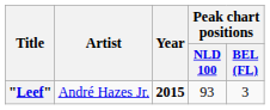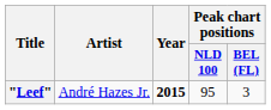 <table class="wikitable plainrowheaders" style="text-align:center">
 <tr>
 <th scope="col" rowspan="2">Title</th>
 <th scope="col" rowspan="2">Artist</th>
 <th scope="col" rowspan="2">Year</th>
 <th scope="col" colspan="2">Peak chart positions</th>
 </tr>
 <tr>
 <th scope="col" style="width:2.5em;font-size:90%;"><a href='#'>NLD<br>100</a></th>
 <th scope="col" style="width:2.5em;font-size:90%;"><a href='#'>BEL<br>(FL)</a></th>
 </tr>
 <tr>
 <th scope="row">"<a href='#'>Leef</a>"</th>
 <td><a href='#'>André Hazes Jr.</a></td>
 <td><strong>2015</strong></td>
-<td>93</td>
+<td>95</td>
 <td>3</td>
 </tr>
 </table>
